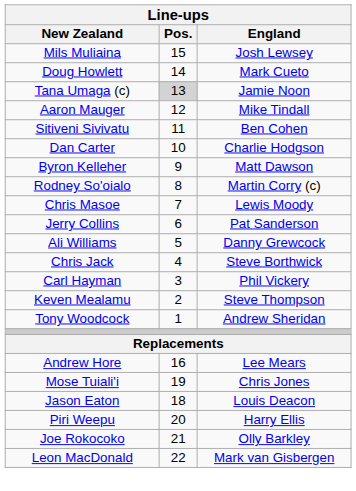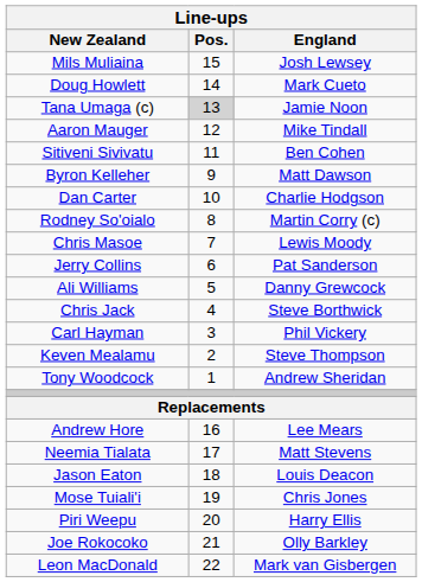 <table class="wikitable"  style="font-size:88%; line-height:95%; text-align:center; float:right; margin-left:1em;">
 <tr>
 <th colspan=3 style="font-size:110%;">Line-ups</th>
 </tr>
 <tr>
 <th width=40%>New Zealand</th>
 <th width=10%>Pos.</th>
 <th width=40%>England</th>
 </tr>
 <tr>
 <td><a href='#'>Mils Muliaina</a></td>
 <td>15</td>
 <td><a href='#'>Josh Lewsey</a></td>
 </tr>
 <tr>
 <td><a href='#'>Doug Howlett</a></td>
 <td>14</td>
 <td><a href='#'>Mark Cueto</a></td>
 </tr>
 <tr>
 <td><a href='#'>Tana Umaga</a> (c)</td>
 <td style="background: lightgrey;">13</td>
 <td><a href='#'>Jamie Noon</a></td>
 </tr>
 <tr>
 <td><a href='#'>Aaron Mauger</a></td>
 <td>12</td>
 <td><a href='#'>Mike Tindall</a></td>
 </tr>
 <tr>
 <td><a href='#'>Sitiveni Sivivatu</a></td>
 <td>11</td>
 <td><a href='#'>Ben Cohen</a></td>
 </tr>
 <tr>
+<td><a href='#'>Byron Kelleher</a></td>
+<td>9</td>
+<td><a href='#'>Matt Dawson</a></td>
+</tr>
+<tr>
 <td><a href='#'>Dan Carter</a></td>
 <td>10</td>
 <td><a href='#'>Charlie Hodgson</a></td>
-</tr>
-<tr>
-<td><a href='#'>Byron Kelleher</a></td>
-<td>9</td>
-<td><a href='#'>Matt Dawson</a></td>
 </tr>
 <tr>
 <td><a href='#'>Rodney So'oialo</a></td>
 <td>8</td>
 <td><a href='#'>Martin Corry</a> (c)</td>
 </tr>
 <tr>
 <td><a href='#'>Chris Masoe</a></td>
 <td>7</td>
 <td><a href='#'>Lewis Moody</a></td>
 </tr>
 <tr>
 <td><a href='#'>Jerry Collins</a></td>
 <td>6</td>
 <td><a href='#'>Pat Sanderson</a></td>
 </tr>
 <tr>
 <td><a href='#'>Ali Williams</a></td>
 <td>5</td>
 <td><a href='#'>Danny Grewcock</a></td>
 </tr>
 <tr>
 <td><a href='#'>Chris Jack</a></td>
 <td>4</td>
 <td><a href='#'>Steve Borthwick</a></td>
 </tr>
 <tr>
 <td><a href='#'>Carl Hayman</a></td>
 <td>3</td>
 <td><a href='#'>Phil Vickery</a></td>
 </tr>
 <tr>
 <td><a href='#'>Keven Mealamu</a></td>
 <td>2</td>
 <td><a href='#'>Steve Thompson</a></td>
 </tr>
 <tr>
 <td><a href='#'>Tony Woodcock</a></td>
 <td>1</td>
 <td><a href='#'>Andrew Sheridan</a></td>
 </tr>
 <tr>
 <td style="background:#ccc;" colspan="3"></td>
 </tr>
 <tr>
 <th colspan=3>Replacements</th>
 </tr>
 <tr>
 <td><a href='#'>Andrew Hore</a></td>
 <td>16</td>
 <td><a href='#'>Lee Mears</a></td>
 </tr>
 <tr>
-<td><a href='#'>Mose Tuiali'i</a></td>
-<td>19</td>
-<td><a href='#'>Chris Jones</a></td>
+<td><a href='#'>Neemia Tialata</a></td>
+<td>17</td>
+<td><a href='#'>Matt Stevens</a></td>
 </tr>
 <tr>
 <td><a href='#'>Jason Eaton</a></td>
 <td>18</td>
 <td><a href='#'>Louis Deacon</a></td>
+</tr>
+<tr>
+<td><a href='#'>Mose Tuiali'i</a></td>
+<td>19</td>
+<td><a href='#'>Chris Jones</a></td>
 </tr>
 <tr>
 <td><a href='#'>Piri Weepu</a></td>
 <td>20</td>
 <td><a href='#'>Harry Ellis</a></td>
 </tr>
 <tr>
 <td><a href='#'>Joe Rokocoko</a></td>
 <td>21</td>
 <td><a href='#'>Olly Barkley</a></td>
 </tr>
 <tr>
 <td><a href='#'>Leon MacDonald</a></td>
 <td>22</td>
 <td><a href='#'>Mark van Gisbergen</a></td>
 </tr>
 </table>
